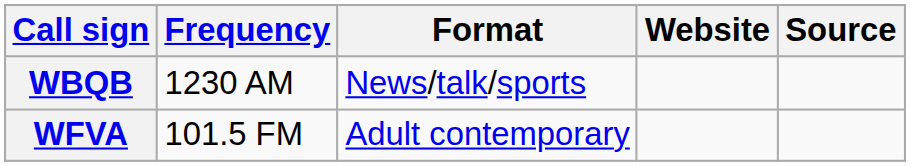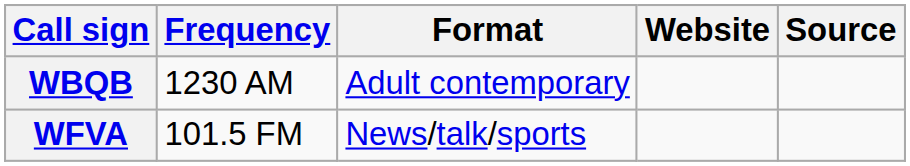 <table class="wikitable sortable">
 <tr>
 <th scope="col"><a href='#'>Call sign</a></th>
 <th scope="col" data-sort-type="number"><a href='#'>Frequency</a></th>
 <th scope="col">Format</th>
 <th scope="col">Website</th>
 <th scope="col">Source</th>
 </tr>
 <tr>
 <th scope="row"><a href='#'>WBQB</a></th>
 <td>1230 AM</td>
-<td><a href='#'>News</a>/<a href='#'>talk</a>/<a href='#'>sports</a></td>
+<td><a href='#'>Adult contemporary</a></td>
 <td></td>
 <td></td>
 </tr>
 <tr>
 <th scope="row"><a href='#'>WFVA</a></th>
 <td>101.5 FM</td>
-<td><a href='#'>Adult contemporary</a></td>
+<td><a href='#'>News</a>/<a href='#'>talk</a>/<a href='#'>sports</a></td>
 <td></td>
 <td></td>
 </tr>
 </table>
